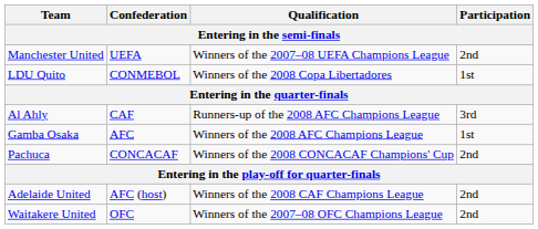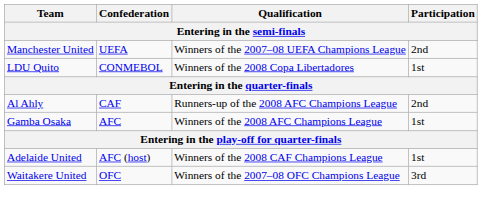 <table class="wikitable">
 <tr>
 <th>Team</th>
 <th>Confederation</th>
 <th>Qualification</th>
 <th>Participation</th>
 </tr>
 <tr>
 <th colspan=4>Entering in the <a href='#'>semi-finals</a></th>
 </tr>
 <tr>
 <td> <a href='#'>Manchester United</a></td>
 <td><a href='#'>UEFA</a></td>
 <td>Winners of the <a href='#'>2007–08 UEFA Champions League</a></td>
 <td>2nd </td>
 </tr>
 <tr>
 <td> <a href='#'>LDU Quito</a></td>
 <td><a href='#'>CONMEBOL</a></td>
 <td>Winners of the <a href='#'>2008 Copa Libertadores</a></td>
 <td>1st</td>
 </tr>
 <tr>
 <th colspan=4>Entering in the <a href='#'>quarter-finals</a></th>
 </tr>
 <tr>
 <td> <a href='#'>Al Ahly</a></td>
 <td><a href='#'>CAF</a></td>
 <td>Runners-up of the <a href='#'>2008 AFC Champions League</a></td>
-<td>3rd </td>
+<td>2nd </td>
 </tr>
 <tr>
 <td> <a href='#'>Gamba Osaka</a></td>
 <td><a href='#'>AFC</a></td>
 <td>Winners of the <a href='#'>2008 AFC Champions League</a></td>
 <td>1st</td>
 </tr>
 <tr>
-<td> <a href='#'>Pachuca</a></td>
-<td><a href='#'>CONCACAF</a></td>
-<td>Winners of the <a href='#'>2008 CONCACAF Champions' Cup</a></td>
-<td>2nd </td>
-</tr>
-<tr>
 <th colspan=4>Entering in the <a href='#'>play-off for quarter-finals</a></th>
 </tr>
 <tr>
 <td> <a href='#'>Adelaide United</a></td>
 <td><a href='#'>AFC</a> (<a href='#'>host</a>)</td>
 <td>Winners of the <a href='#'>2008 CAF Champions League</a></td>
-<td>2nd </td>
+<td>1st</td>
 </tr>
 <tr>
 <td> <a href='#'>Waitakere United</a></td>
 <td><a href='#'>OFC</a></td>
 <td>Winners of the <a href='#'>2007–08 OFC Champions League</a></td>
-<td>2nd </td>
+<td>3rd </td>
 </tr>
 </table>
